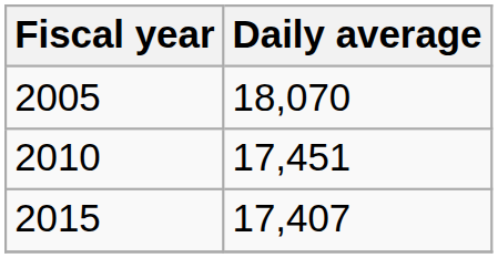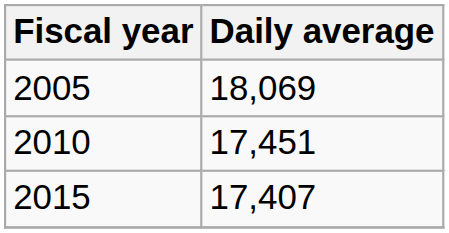 <table class="wikitable">
 <tr>
 <th>Fiscal year</th>
 <th>Daily average</th>
 </tr>
 <tr>
 <td>2005</td>
-<td>18,070</td>
+<td>18,069</td>
 </tr>
 <tr>
 <td>2010</td>
 <td>17,451</td>
 </tr>
 <tr>
 <td>2015</td>
 <td>17,407</td>
 </tr>
 <tr>
 </tr>
 </table>
